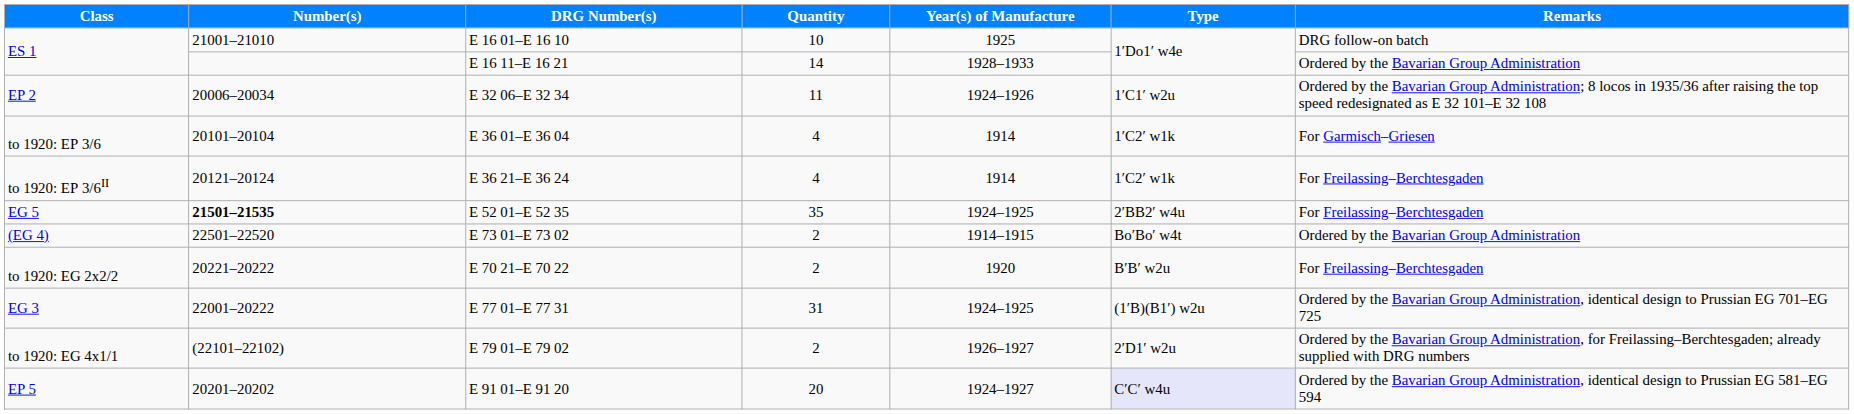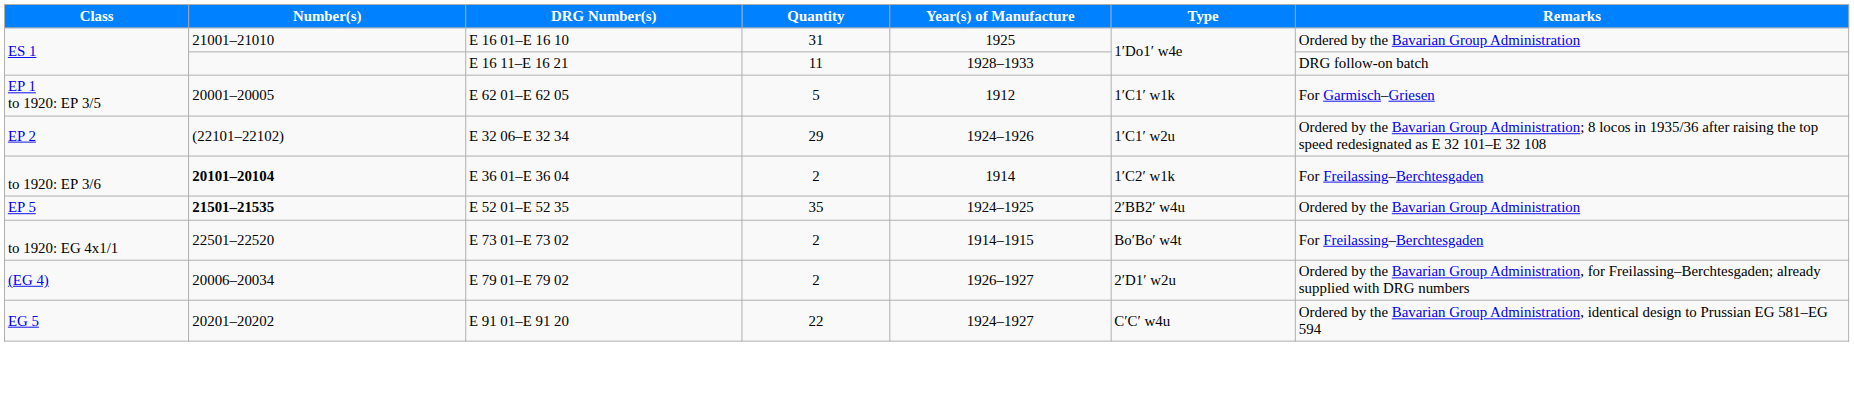 <table class="wikitable" style="width:100%;">
 <tr>
 <th style="color:#fff; background:#0081ff; width:10%;">Class</th>
 <th style="color:#fff; background:#0081ff; width:15%;">Number(s)</th>
 <th style="color:#fff; background:#0081ff; width:15%;">DRG Number(s)</th>
 <th style="color:#fff; background:#0081ff; width:8%;">Quantity</th>
 <th style="color:#fff; background:#0081ff; width:12%;">Year(s) of Manufacture</th>
 <th style="color:#fff; background:#0081ff; width:10%;">Type</th>
 <th style="color:#fff; background:#0081ff; width:30%;">Remarks</th>
 </tr>
 <tr>
 <td rowspan="2"><a href='#'>ES 1</a></td>
 <td>21001–21010</td>
 <td>E 16 01–E 16 10</td>
-<td style="text-align:center;">10</td>
+<td style="text-align:center;">31</td>
 <td style="text-align:center;">1925</td>
 <td rowspan="2">1′Do1′ w4e</td>
-<td>DRG follow-on batch</td>
+<td>Ordered by the <a href='#'>Bavarian Group Administration</a></td>
 </tr>
 <tr>
 <td></td>
 <td>E 16 11–E 16 21</td>
-<td style="text-align:center;">14</td>
+<td style="text-align:center;">11</td>
 <td style="text-align:center;">1928–1933</td>
-<td>Ordered by the <a href='#'>Bavarian Group Administration</a></td>
+<td>DRG follow-on batch</td>
+</tr>
+<tr>
+<td><a href='#'>EP 1</a> <br>to 1920: EP 3/5</td>
+<td>20001–20005</td>
+<td>E 62 01–E 62 05</td>
+<td style="text-align:center;">5</td>
+<td style="text-align:center;">1912</td>
+<td>1′C1′ w1k</td>
+<td>For <a href='#'>Garmisch</a>–<a href='#'>Griesen</a></td>
 </tr>
 <tr>
 <td><a href='#'>EP 2</a></td>
-<td>20006–20034</td>
+<td>(22101–22102)</td>
 <td>E 32 06–E 32 34</td>
-<td style="text-align:center;">11</td>
+<td style="text-align:center;">29</td>
 <td style="text-align:center;">1924–1926</td>
 <td>1′C1′ w2u</td>
 <td>Ordered by the <a href='#'>Bavarian Group Administration</a>; 8 locos in 1935/36 after raising the top speed redesignated as E 32 101–E 32 108</td>
 </tr>
 <tr>
 <td> <br>to 1920: EP 3/6</td>
-<td>20101–20104</td>
+<td><strong>20101–20104</strong></td>
 <td>E 36 01–E 36 04</td>
-<td style="text-align:center;">4</td>
-<td style="text-align:center;">1914</td>
-<td>1′C2′ w1k</td>
-<td>For <a href='#'>Garmisch</a>–<a href='#'>Griesen</a></td>
-</tr>
-<tr>
-<td> <br>to 1920: EP 3/6<sup>II</sup></td>
-<td>20121–20124</td>
-<td>E 36 21–E 36 24</td>
-<td style="text-align:center;">4</td>
+<td style="text-align:center;">2</td>
 <td style="text-align:center;">1914</td>
 <td>1′C2′ w1k</td>
 <td>For <a href='#'>Freilassing</a>–<a href='#'>Berchtesgaden</a></td>
 </tr>
 <tr>
-<td><a href='#'>EG 5</a></td>
+<td><a href='#'>EP 5</a></td>
 <td><strong>21501–21535</strong></td>
 <td>E 52 01–E 52 35</td>
 <td style="text-align:center;">35</td>
 <td style="text-align:center;">1924–1925</td>
 <td>2′BB2′ w4u</td>
-<td>For <a href='#'>Freilassing</a>–<a href='#'>Berchtesgaden</a></td>
+<td>Ordered by the <a href='#'>Bavarian Group Administration</a></td>
 </tr>
 <tr>
-<td><a href='#'>(EG 4)</a></td>
+<td> <br>to 1920: EG 4x1/1</td>
 <td>22501–22520</td>
 <td>E 73 01–E 73 02</td>
 <td style="text-align:center;">2</td>
 <td style="text-align:center;">1914–1915</td>
 <td>Bo′Bo′ w4t</td>
-<td>Ordered by the <a href='#'>Bavarian Group Administration</a></td>
-</tr>
-<tr>
-<td> <br>to 1920: EG 2x2/2</td>
-<td>20221–20222</td>
-<td>E 70 21–E 70 22</td>
-<td style="text-align:center;">2</td>
-<td style="text-align:center;">1920</td>
-<td>B′B′ w2u</td>
 <td>For <a href='#'>Freilassing</a>–<a href='#'>Berchtesgaden</a></td>
 </tr>
 <tr>
-<td><a href='#'>EG 3</a></td>
-<td>22001–20222</td>
-<td>E 77 01–E 77 31</td>
-<td style="text-align:center;">31</td>
-<td style="text-align:center;">1924–1925</td>
-<td>(1′B)(B1′) w2u</td>
-<td>Ordered by the <a href='#'>Bavarian Group Administration</a>, identical design to Prussian EG 701–EG 725</td>
-</tr>
-<tr>
-<td> <br>to 1920: EG 4x1/1</td>
-<td>(22101–22102)</td>
+<td><a href='#'>(EG 4)</a></td>
+<td>20006–20034</td>
 <td>E 79 01–E 79 02</td>
 <td style="text-align:center;">2</td>
 <td style="text-align:center;">1926–1927</td>
 <td>2′D1′ w2u</td>
 <td>Ordered by the <a href='#'>Bavarian Group Administration</a>, for Freilassing–Berchtesgaden; already supplied with DRG numbers</td>
 </tr>
 <tr>
-<td><a href='#'>EP 5</a></td>
+<td><a href='#'>EG 5</a></td>
 <td>20201–20202</td>
 <td>E 91 01–E 91 20</td>
-<td style="text-align:center;">20</td>
+<td style="text-align:center;">22</td>
 <td style="text-align:center;">1924–1927</td>
-<td style="background: lavender;">C′C′ w4u</td>
+<td>C′C′ w4u</td>
 <td>Ordered by the <a href='#'>Bavarian Group Administration</a>, identical design to Prussian EG 581–EG 594</td>
 </tr>
 </table>
